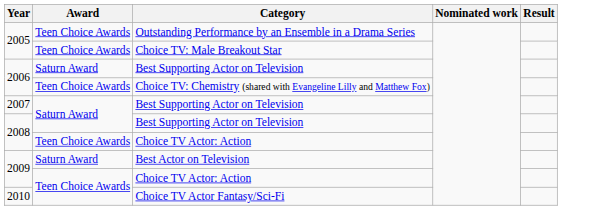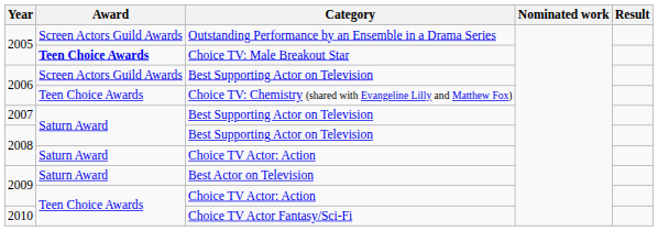 <table class="wikitable">
 <tr>
 <th>Year</th>
 <th>Award</th>
 <th>Category</th>
 <th>Nominated work</th>
 <th>Result</th>
 </tr>
 <tr>
 <td rowspan=2>2005</td>
-<td><a href='#'>Teen Choice Awards</a></td>
+<td><a href='#'>Screen Actors Guild Awards</a></td>
 <td><a href='#'>Outstanding Performance by an Ensemble in a Drama Series</a></td>
 <td rowspan=10></td>
 <td></td>
 </tr>
 <tr>
-<td><a href='#'>Teen Choice Awards</a></td>
+<td><strong><a href='#'>Teen Choice Awards</a></strong></td>
 <td><a href='#'>Choice TV: Male Breakout Star</a></td>
 <td></td>
 </tr>
 <tr>
 <td rowspan=2>2006</td>
-<td><a href='#'>Saturn Award</a></td>
+<td><a href='#'>Screen Actors Guild Awards</a></td>
 <td><a href='#'>Best Supporting Actor on Television</a></td>
 <td></td>
 </tr>
 <tr>
 <td><a href='#'>Teen Choice Awards</a></td>
 <td><a href='#'>Choice TV: Chemistry</a> <small>(shared with <a href='#'>Evangeline Lilly</a> and <a href='#'>Matthew Fox</a>)</small></td>
 <td></td>
 </tr>
 <tr>
 <td>2007</td>
 <td rowspan=2><a href='#'>Saturn Award</a></td>
 <td><a href='#'>Best Supporting Actor on Television</a></td>
 <td></td>
 </tr>
 <tr>
 <td rowspan=2>2008</td>
 <td><a href='#'>Best Supporting Actor on Television</a></td>
 <td></td>
 </tr>
 <tr>
-<td><a href='#'>Teen Choice Awards</a></td>
+<td><a href='#'>Saturn Award</a></td>
 <td><a href='#'>Choice TV Actor: Action</a></td>
 <td></td>
 </tr>
 <tr>
 <td rowspan=2>2009</td>
 <td><a href='#'>Saturn Award</a></td>
 <td><a href='#'>Best Actor on Television</a></td>
 <td></td>
 </tr>
 <tr>
 <td rowspan=2><a href='#'>Teen Choice Awards</a></td>
 <td><a href='#'>Choice TV Actor: Action</a></td>
 <td></td>
 </tr>
 <tr>
 <td>2010</td>
 <td><a href='#'>Choice TV Actor Fantasy/Sci-Fi</a></td>
 <td></td>
 </tr>
 </table>
